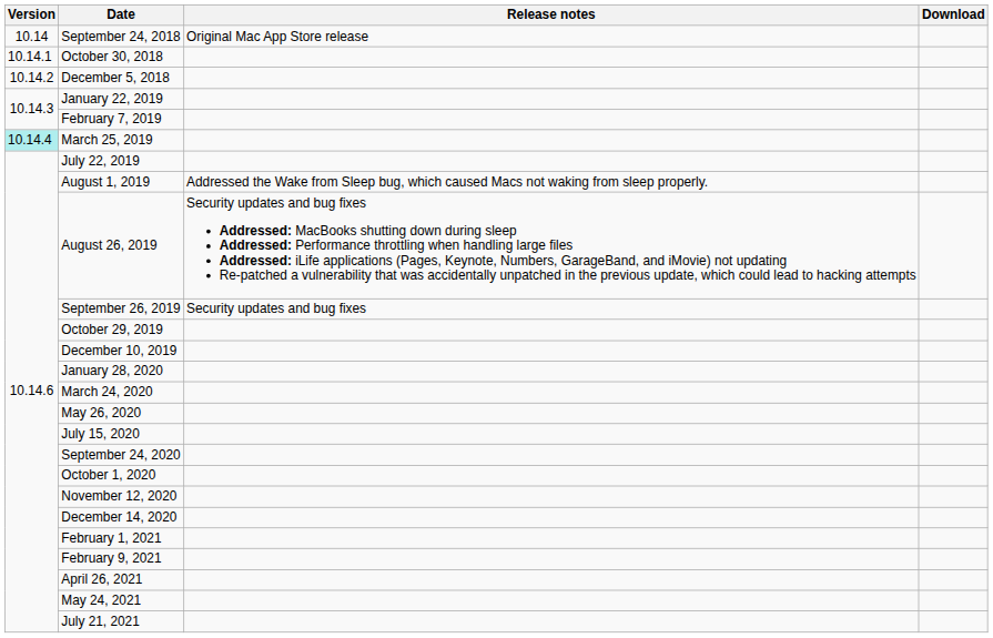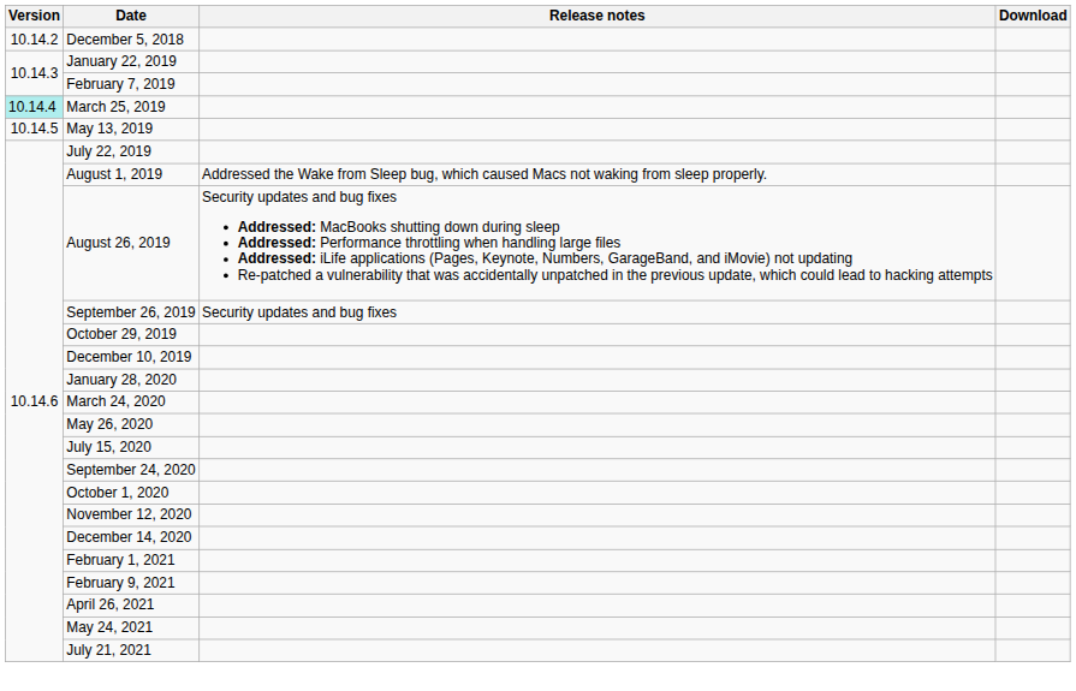 <table class=wikitable>
 <tr>
 <th>Version</th>
 <th>Date</th>
 <th>Release notes</th>
 <th>Download</th>
-</tr>
-<tr>
-<td style=text-align:center>10.14</td>
-<td>September 24, 2018</td>
-<td>Original Mac App Store release<br></td>
-<td></td>
-</tr>
-<tr>
-<td>10.14.1</td>
-<td>October 30, 2018</td>
-<td><br></td>
-<td></td>
 </tr>
 <tr>
 <td style=text-align:center>10.14.2</td>
 <td>December 5, 2018</td>
 <td><br></td>
 <td><br></td>
 </tr>
 <tr>
 <td style=text-align:center rowspan=2>10.14.3</td>
 <td>January 22, 2019</td>
 <td><br></td>
 <td><br></td>
 </tr>
 <tr>
 <td>February 7, 2019</td>
 <td></td>
 <td></td>
 </tr>
 <tr>
 <td style="background: paleturquoise;">10.14.4</td>
 <td>March 25, 2019</td>
+<td><br></td>
+<td><br></td>
+</tr>
+<tr>
+<td style=text-align:center>10.14.5</td>
+<td>May 13, 2019</td>
 <td><br></td>
 <td><br></td>
 </tr>
 <tr>
 <td style=text-align:center rowspan=19>10.14.6</td>
 <td>July 22, 2019</td>
 <td><br></td>
 <td><br></td>
 </tr>
 <tr>
 <td>August 1, 2019</td>
 <td>Addressed the Wake from Sleep bug, which caused Macs not waking from sleep properly.</td>
 <td><s></s></td>
 </tr>
 <tr>
 <td>August 26, 2019</td>
 <td>Security updates and bug fixes<br><ul><li><strong>Addressed:</strong> MacBooks shutting down during sleep</li><li><strong>Addressed:</strong> Performance throttling when handling large files</li><li><strong>Addressed:</strong> iLife applications (Pages, Keynote, Numbers, GarageBand, and iMovie) not updating</li><li>Re-patched a vulnerability that was accidentally unpatched in the previous update, which could lead to hacking attempts</li></ul></td>
 <td><s></s></td>
 </tr>
 <tr>
 <td>September 26, 2019</td>
 <td>Security updates and bug fixes</td>
 <td></td>
 </tr>
 <tr>
 <td>October 29, 2019</td>
 <td></td>
 <td></td>
 </tr>
 <tr>
 <td>December 10, 2019</td>
 <td></td>
 <td></td>
 </tr>
 <tr>
 <td>January 28, 2020</td>
 <td></td>
 <td></td>
 </tr>
 <tr>
 <td>March 24, 2020</td>
 <td></td>
 <td></td>
 </tr>
 <tr>
 <td>May 26, 2020</td>
 <td></td>
 <td></td>
 </tr>
 <tr>
 <td>July 15, 2020</td>
 <td></td>
 <td></td>
 </tr>
 <tr>
 <td>September 24, 2020</td>
 <td></td>
 <td></td>
 </tr>
 <tr>
 <td>October 1, 2020</td>
 <td></td>
 <td></td>
 </tr>
 <tr>
 <td>November 12, 2020</td>
 <td></td>
 <td></td>
 </tr>
 <tr>
 <td>December 14, 2020</td>
 <td></td>
 <td></td>
 </tr>
 <tr>
 <td>February 1, 2021</td>
 <td></td>
 <td></td>
 </tr>
 <tr>
 <td>February 9, 2021</td>
 <td></td>
 <td></td>
 </tr>
 <tr>
 <td>April 26, 2021</td>
 <td></td>
 <td></td>
 </tr>
 <tr>
 <td>May 24, 2021</td>
 <td></td>
 <td></td>
 </tr>
 <tr>
 <td>July 21, 2021</td>
 <td></td>
 <td></td>
 </tr>
 </table>
